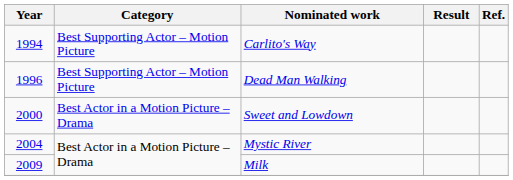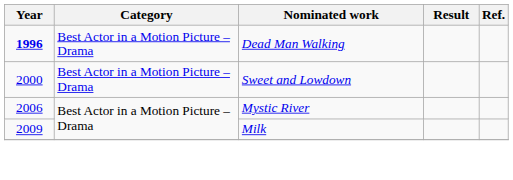 <table class=wikitable>
 <tr>
 <th scope="col" style="width:5em;">Year</th>
 <th scope="col" style="width:26em;">Category</th>
 <th scope="col" style="width:25em;">Nominated work</th>
 <th scope="col" style="width:5em;">Result</th>
 <th>Ref.</th>
 </tr>
 <tr>
-<td style="text-align:center;"><a href='#'>1994</a></td>
-<td><a href='#'>Best Supporting Actor – Motion Picture</a></td>
-<td><em><a href='#'>Carlito's Way</a></em></td>
-<td></td>
-<td></td>
-</tr>
-<tr>
-<td style="text-align:center;"><a href='#'>1996</a></td>
-<td><a href='#'>Best Supporting Actor – Motion Picture</a></td>
+<td style="text-align:center;"><strong><a href='#'>1996</a></strong></td>
+<td><a href='#'>Best Actor in a Motion Picture – Drama</a></td>
 <td><em><a href='#'>Dead Man Walking</a></em></td>
 <td></td>
 <td></td>
 </tr>
 <tr>
 <td style="text-align:center;"><a href='#'>2000</a></td>
 <td><a href='#'>Best Actor in a Motion Picture – Drama</a></td>
 <td><em><a href='#'>Sweet and Lowdown</a></em></td>
 <td></td>
 <td></td>
 </tr>
 <tr>
-<td style="text-align:center;"><a href='#'>2004</a></td>
+<td style="text-align:center;"><a href='#'>2006</a></td>
 <td rowspan=2>Best Actor in a Motion Picture – Drama</td>
 <td><em><a href='#'>Mystic River</a></em></td>
 <td></td>
 <td></td>
 </tr>
 <tr>
 <td style="text-align:center;"><a href='#'>2009</a></td>
 <td><em><a href='#'>Milk</a></em></td>
 <td></td>
 <td></td>
 </tr>
 <tr>
 </tr>
 </table>
